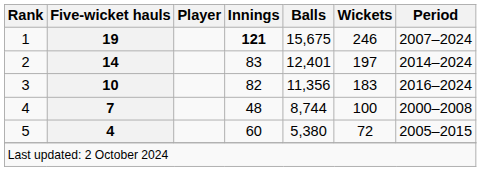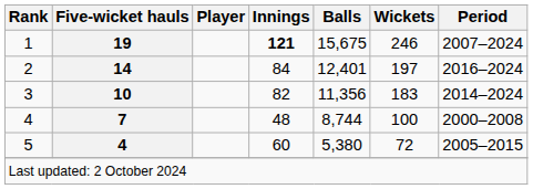 <table class="wikitable plainrowheaders sortable">
 <tr>
 <th scope=col>Rank</th>
 <th scope=col>Five-wicket hauls</th>
 <th scope=col>Player</th>
 <th scope=col>Innings</th>
 <th scope=col>Balls</th>
 <th scope=col>Wickets</th>
 <th scope=col>Period</th>
 </tr>
 <tr>
 <td align=center>1</td>
 <th scope=row style=text-align:center;>19</th>
 <td></td>
 <td align=center><strong>121</strong></td>
 <td align=center>15,675</td>
 <td align=center>246</td>
 <td>2007–2024</td>
 </tr>
 <tr>
 <td align=center>2</td>
 <th scope=row style=text-align:center;>14</th>
 <td></td>
-<td align=center>83</td>
+<td align=center>84</td>
 <td align=center>12,401</td>
 <td align=center>197</td>
-<td>2014–2024</td>
+<td>2016–2024</td>
 </tr>
 <tr>
 <td align=center>3</td>
 <th scope=row style=text-align:center;>10</th>
 <td></td>
 <td align=center>82</td>
 <td align=center>11,356</td>
 <td align=center>183</td>
-<td>2016–2024</td>
+<td>2014–2024</td>
 </tr>
 <tr>
 <td align=center>4</td>
 <th scope=row style=text-align:center;>7</th>
 <td></td>
 <td align=center>48</td>
 <td align=center>8,744</td>
 <td align=center>100</td>
 <td>2000–2008</td>
 </tr>
 <tr>
 <td align=center>5</td>
 <th scope=row style=text-align:center;>4</th>
 <td></td>
 <td align=center>60</td>
 <td align=center>5,380</td>
 <td align=center>72</td>
 <td>2005–2015</td>
 </tr>
 <tr>
 </tr>
 <tr class=sortbottom>
 <td colspan=7><small>Last updated: 2 October 2024</small></td>
 </tr>
 </table>
